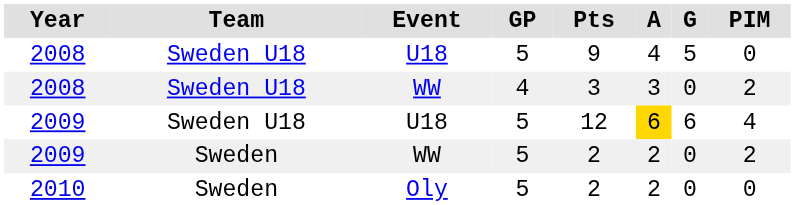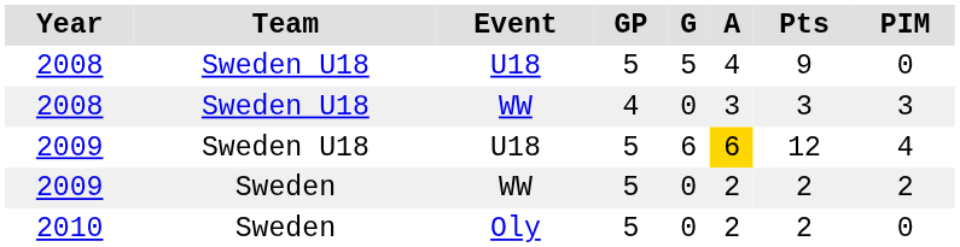 <table BORDER="0" CELLPADDING="2" CELLSPACING="0" width="35%">
 <tr ALIGN="center" bgcolor="#e0e0e0">
 <th>Year</th>
 <th>Team</th>
 <th>Event</th>
 <th>GP</th>
+<th>G</th>
+<th>A</th>
 <th>Pts</th>
-<th>A</th>
-<th>G</th>
 <th>PIM</th>
 </tr>
 <tr ALIGN="center">
 <td><a href='#'>2008</a></td>
 <td><a href='#'>Sweden U18</a></td>
 <td><a href='#'>U18</a></td>
 <td>5</td>
+<td>5</td>
+<td>4</td>
 <td>9</td>
-<td>4</td>
-<td>5</td>
 <td>0</td>
 </tr>
 <tr ALIGN="center" bgcolor="#f0f0f0">
 <td><a href='#'>2008</a></td>
 <td><a href='#'>Sweden U18</a></td>
 <td><a href='#'>WW</a></td>
 <td>4</td>
+<td>0</td>
 <td>3</td>
 <td>3</td>
-<td>0</td>
-<td>2</td>
+<td>3</td>
 </tr>
 <tr ALIGN="center">
 <td><a href='#'>2009</a></td>
 <td>Sweden U18</td>
 <td>U18</td>
 <td>5</td>
+<td>6</td>
+<td style="background: gold;">6</td>
 <td>12</td>
-<td style="background: gold;">6</td>
-<td>6</td>
 <td>4</td>
 </tr>
 <tr ALIGN="center" bgcolor="#f0f0f0">
 <td><a href='#'>2009</a></td>
 <td>Sweden</td>
 <td>WW</td>
 <td>5</td>
+<td>0</td>
 <td>2</td>
 <td>2</td>
-<td>0</td>
 <td>2</td>
 </tr>
 <tr ALIGN="center">
 <td><a href='#'>2010</a></td>
 <td>Sweden</td>
 <td><a href='#'>Oly</a></td>
 <td>5</td>
+<td>0</td>
 <td>2</td>
 <td>2</td>
 <td>0</td>
-<td>0</td>
 </tr>
 </table>
